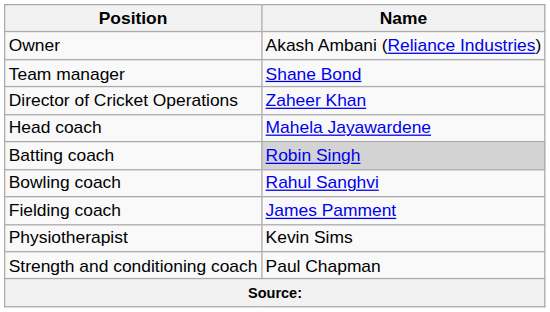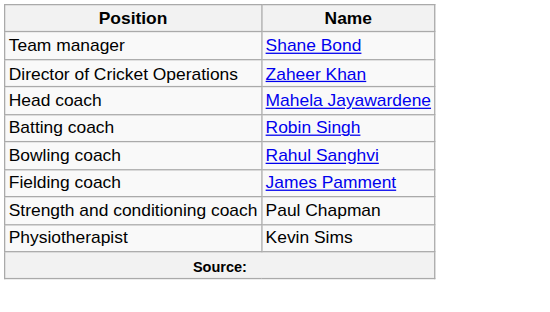 <table class="wikitable"  style="font-size:85%;">
 <tr>
 <th>Position</th>
 <th>Name</th>
-</tr>
-<tr>
-<td>Owner</td>
-<td>Akash Ambani (<a href='#'>Reliance Industries</a>)</td>
 </tr>
 <tr>
 <td>Team manager</td>
 <td><a href='#'>Shane Bond</a></td>
 </tr>
 <tr>
 <td>Director of Cricket Operations</td>
 <td><a href='#'>Zaheer Khan</a></td>
 </tr>
 <tr>
 <td>Head coach</td>
 <td><a href='#'>Mahela Jayawardene</a></td>
 </tr>
 <tr>
 <td>Batting coach</td>
-<td style="background: lightgrey;"><a href='#'>Robin Singh</a></td>
+<td><a href='#'>Robin Singh</a></td>
 </tr>
 <tr>
 <td>Bowling coach</td>
 <td><a href='#'>Rahul Sanghvi</a></td>
 </tr>
 <tr>
 <td>Fielding coach</td>
 <td><a href='#'>James Pamment</a></td>
 </tr>
 <tr>
+<td>Strength and conditioning coach</td>
+<td>Paul Chapman</td>
+</tr>
+<tr>
 <td>Physiotherapist</td>
 <td>Kevin Sims</td>
-</tr>
-<tr>
-<td>Strength and conditioning coach</td>
-<td>Paul Chapman</td>
 </tr>
 <tr>
 <th colspan="2" style="text-align: center;"><small>Source:</small></th>
 </tr>
 </table>
